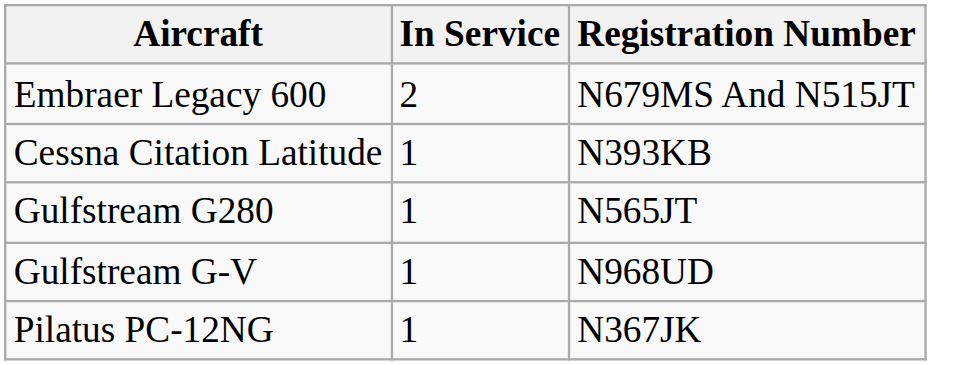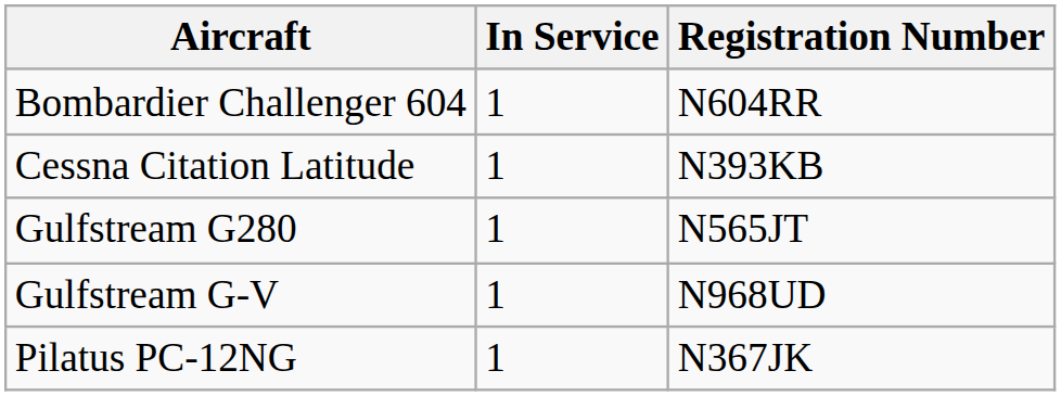 <table class="wikitable">
 <tr>
 <th>Aircraft</th>
 <th>In Service</th>
 <th>Registration Number</th>
 </tr>
 <tr>
-<td>Embraer Legacy 600</td>
-<td>2</td>
-<td>N679MS  And N515JT </td>
+<td>Bombardier Challenger 604</td>
+<td>1</td>
+<td>N604RR </td>
 </tr>
 <tr>
 <td>Cessna Citation Latitude</td>
 <td>1</td>
 <td>N393KB </td>
 </tr>
 <tr>
 <td>Gulfstream G280</td>
 <td>1</td>
 <td>N565JT </td>
 </tr>
 <tr>
 <td>Gulfstream G-V</td>
 <td>1</td>
 <td>N968UD </td>
 </tr>
 <tr>
 <td>Pilatus PC-12NG</td>
 <td>1</td>
 <td>N367JK </td>
 </tr>
 </table>
